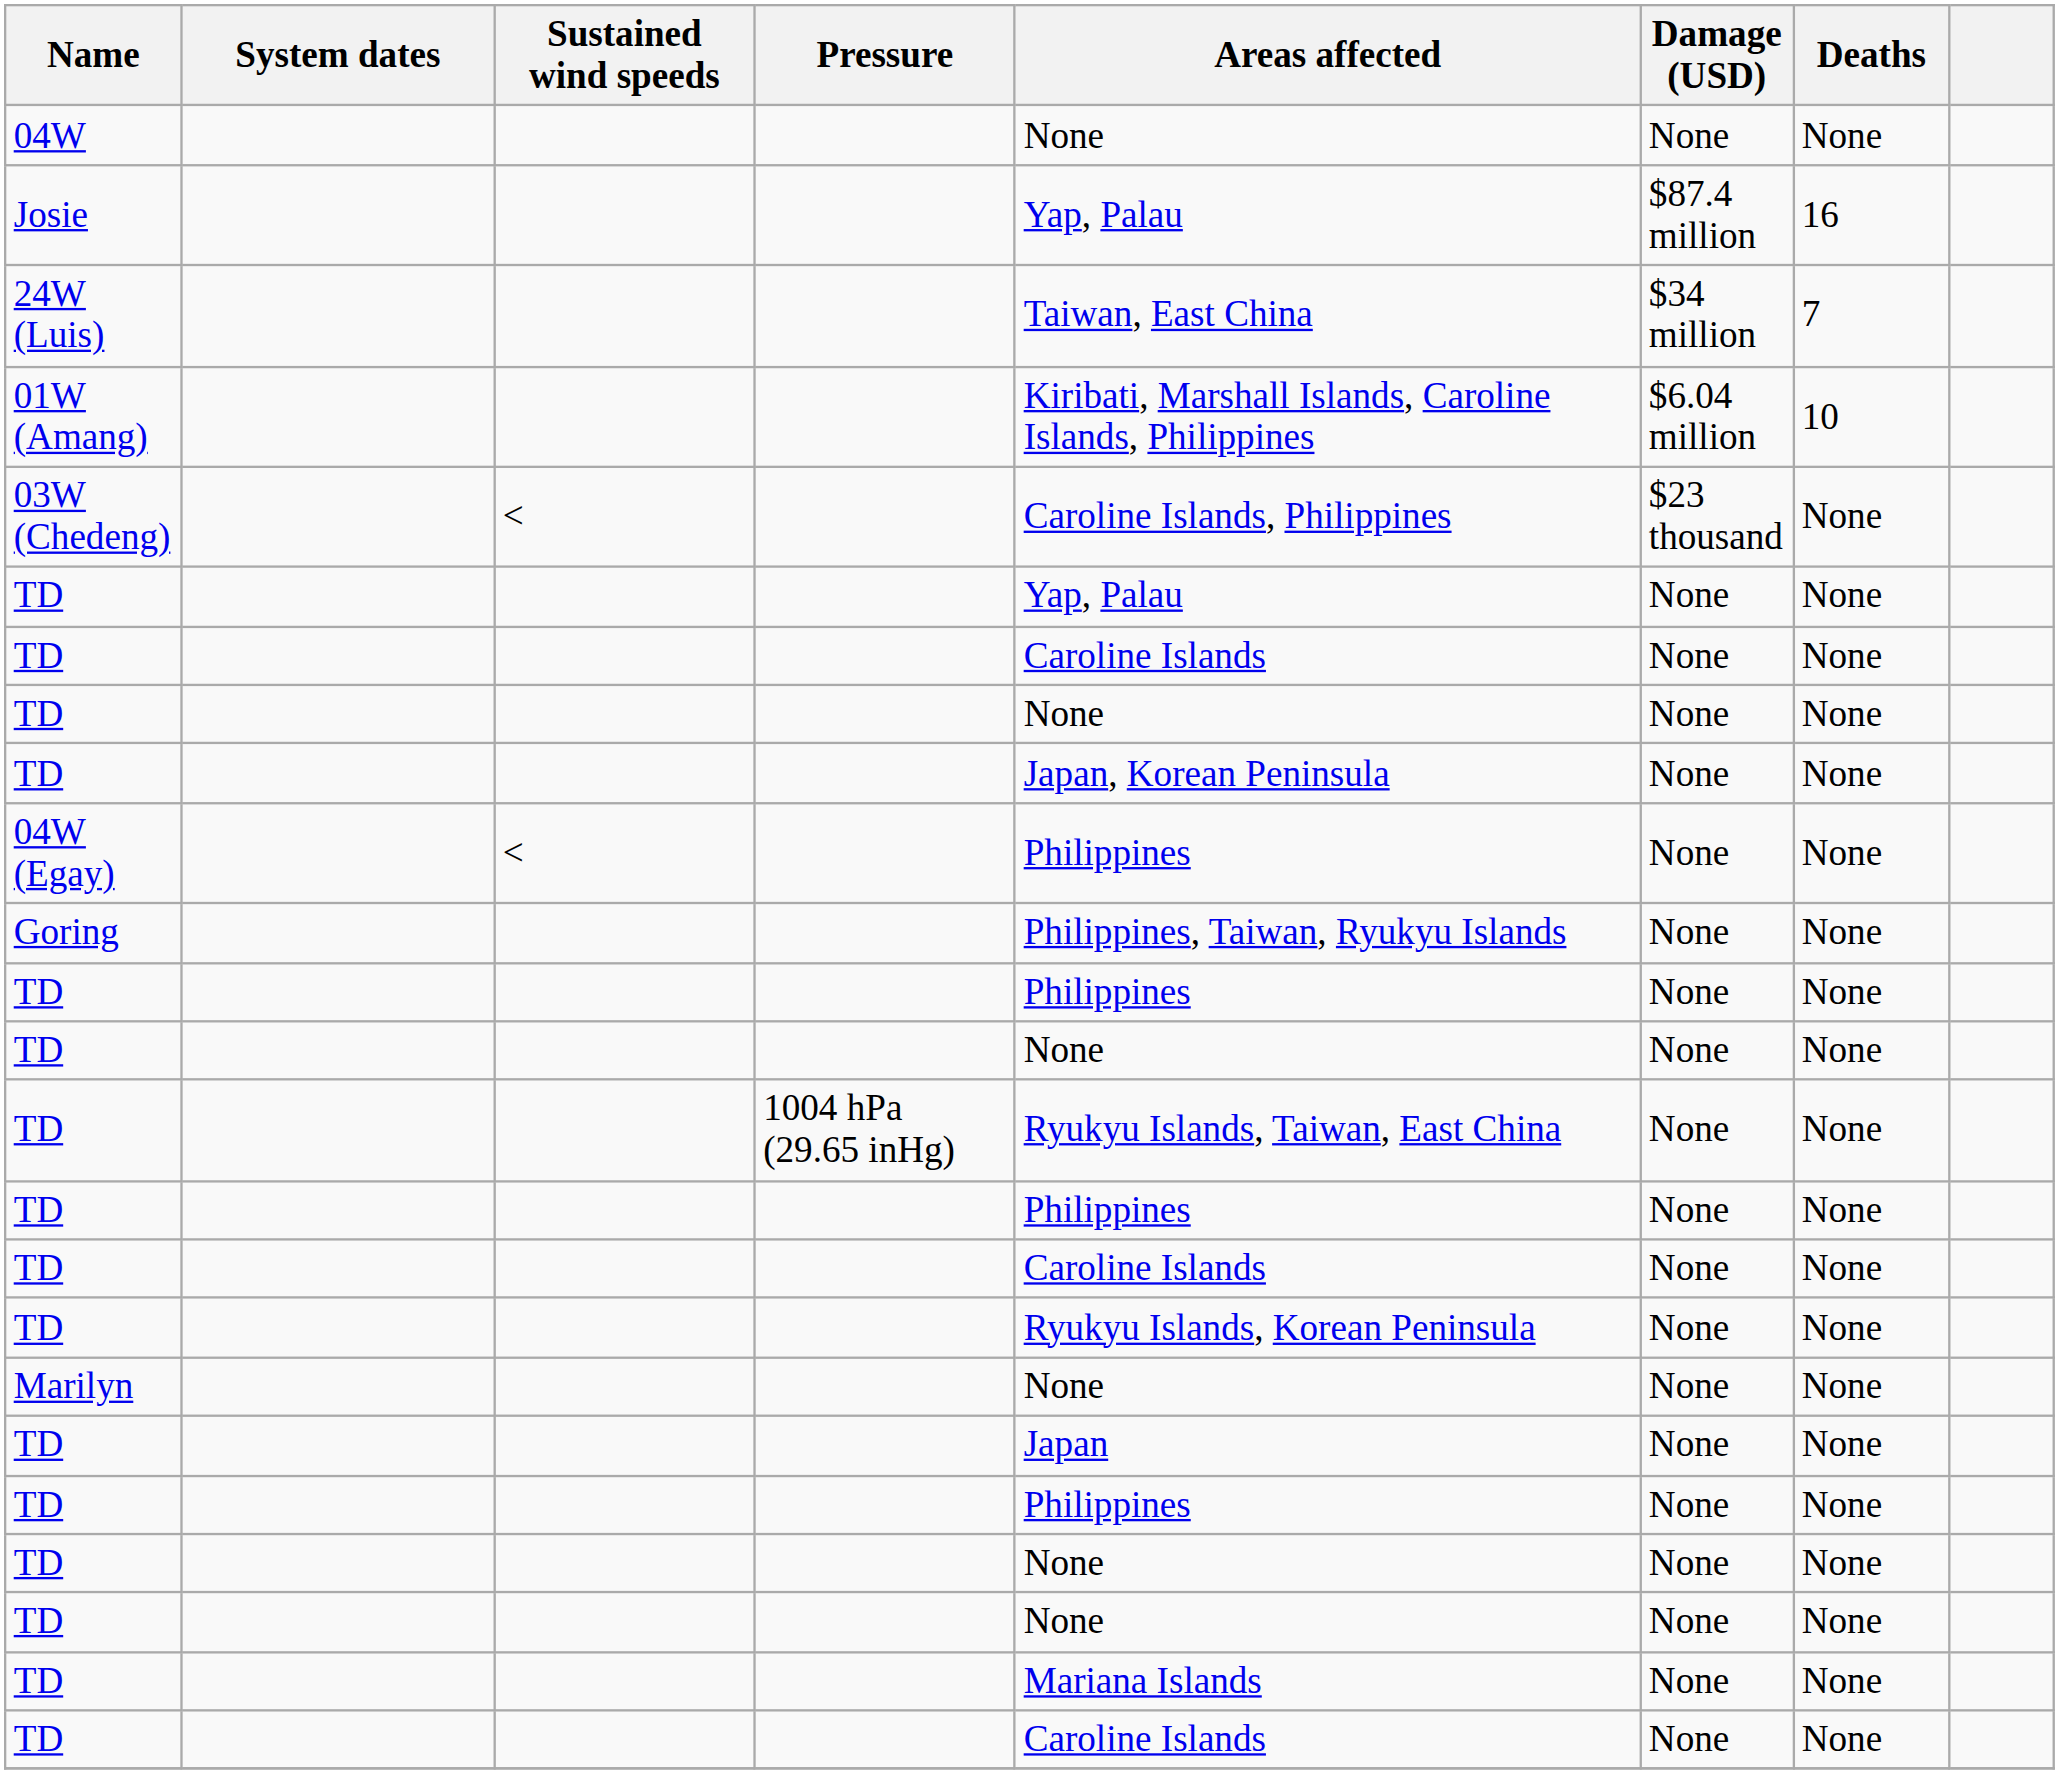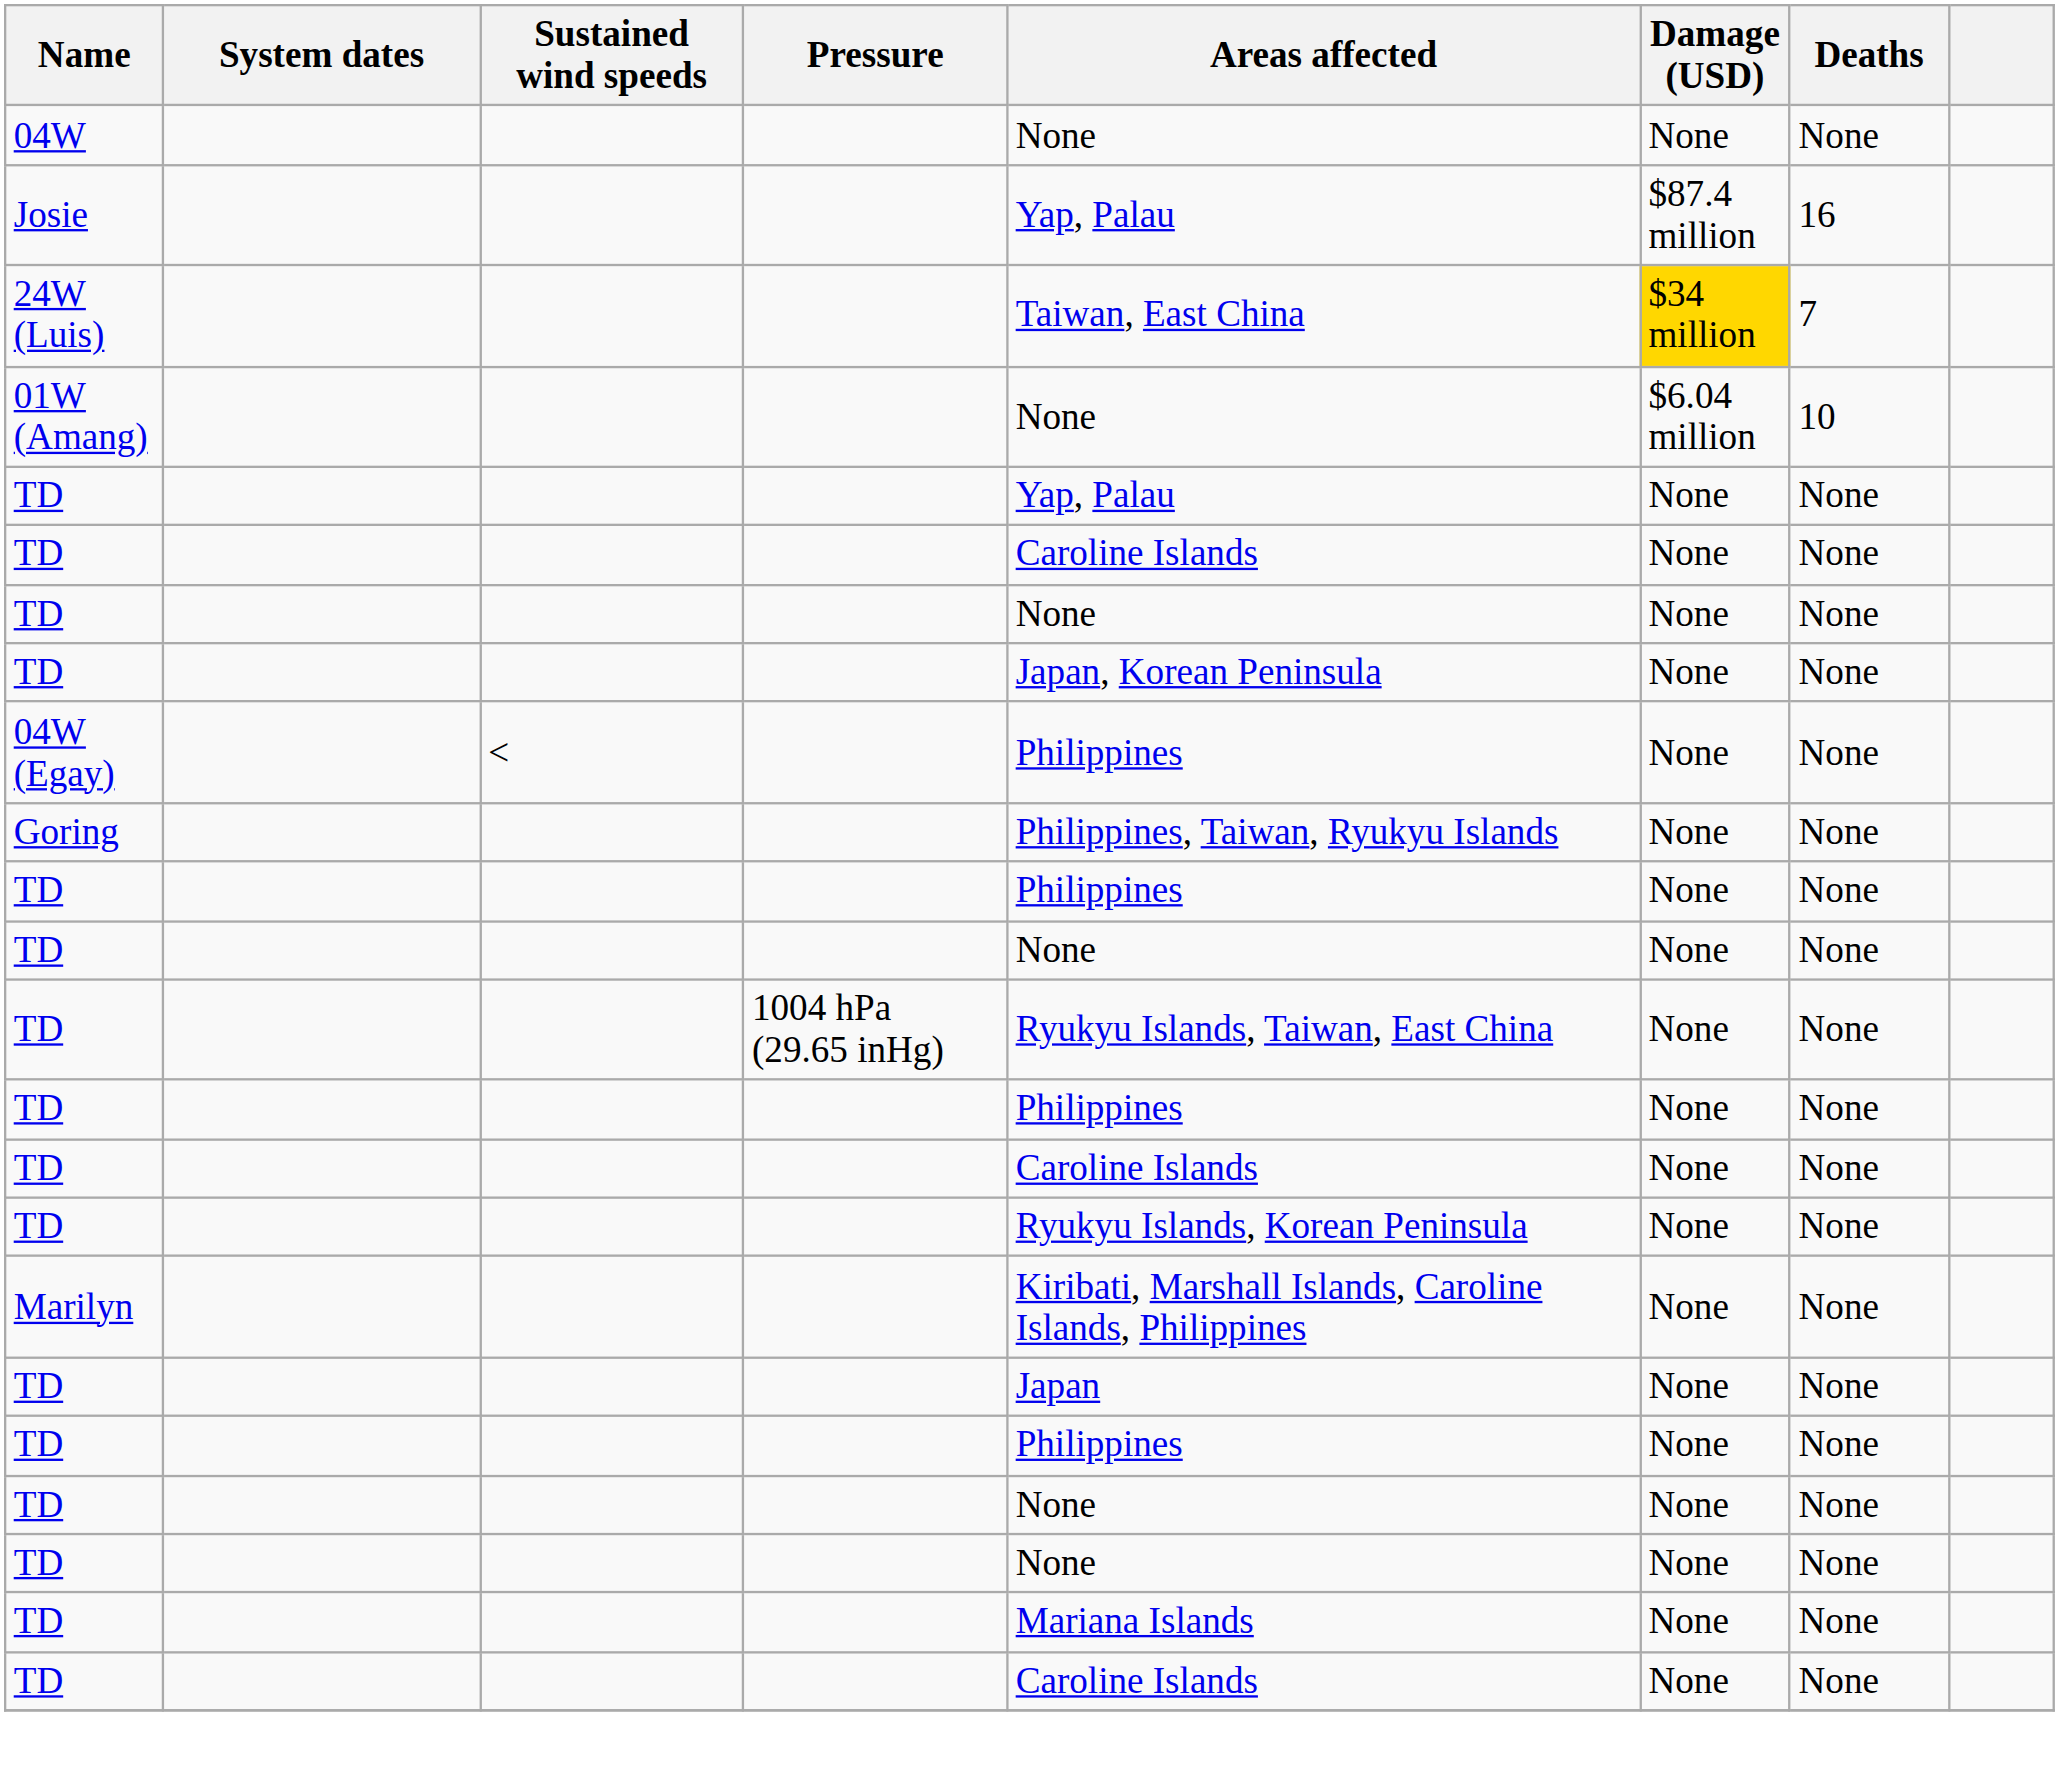 <table class="wikitable sortable" width="100%">
 <tr>
 <th scope="col" width="7.5%">Name</th>
 <th scope="col" width="15%">System dates</th>
 <th scope="col" width="12.5%">Sustained<br>wind speeds</th>
 <th scope="col" width="12.5%">Pressure</th>
 <th scope="col" width="30%" class="unsortable">Areas affected</th>
 <th scope="col" width="5%">Damage<br>(USD)</th>
 <th scope="col" width="7.5%">Deaths</th>
 <th scope="col" width="5%" class="unsortable"></th>
 </tr>
 <tr>
 <td><a href='#'>04W</a></td>
 <td></td>
 <td></td>
 <td></td>
 <td>None</td>
 <td>None</td>
 <td>None</td>
 <td></td>
 </tr>
 <tr>
 <td><a href='#'>Josie</a></td>
 <td></td>
 <td></td>
 <td></td>
 <td><a href='#'>Yap</a>, <a href='#'>Palau</a></td>
 <td>$87.4 million</td>
 <td>16</td>
 <td></td>
 </tr>
 <tr>
 <td><a href='#'>24W (Luis)</a></td>
 <td></td>
 <td></td>
 <td></td>
 <td><a href='#'>Taiwan</a>, <a href='#'>East China</a></td>
-<td>$34 million</td>
+<td style="background: gold;">$34 million</td>
 <td>7</td>
 <td></td>
 </tr>
 <tr>
 <td><a href='#'>01W (Amang)</a></td>
 <td></td>
 <td></td>
 <td></td>
-<td><a href='#'>Kiribati</a>, <a href='#'>Marshall Islands</a>, <a href='#'>Caroline Islands</a>, <a href='#'>Philippines</a></td>
+<td>None</td>
 <td>$6.04 million</td>
 <td>10</td>
-<td></td>
-</tr>
-<tr>
-<td><a href='#'>03W (Chedeng)</a></td>
-<td></td>
-<td><</td>
-<td></td>
-<td><a href='#'>Caroline Islands</a>, <a href='#'>Philippines</a></td>
-<td>$23 thousand</td>
-<td>None</td>
 <td></td>
 </tr>
 <tr>
 <td><a href='#'>TD</a></td>
 <td></td>
 <td></td>
 <td></td>
 <td><a href='#'>Yap</a>, <a href='#'>Palau</a></td>
 <td>None</td>
 <td>None</td>
 <td></td>
 </tr>
 <tr>
 <td><a href='#'>TD</a></td>
 <td></td>
 <td></td>
 <td></td>
 <td><a href='#'>Caroline Islands</a></td>
 <td>None</td>
 <td>None</td>
 <td></td>
 </tr>
 <tr>
 <td><a href='#'>TD</a></td>
 <td></td>
 <td></td>
 <td></td>
 <td>None</td>
 <td>None</td>
 <td>None</td>
 <td></td>
 </tr>
 <tr>
 <td><a href='#'>TD</a></td>
 <td></td>
 <td></td>
 <td></td>
 <td><a href='#'>Japan</a>, <a href='#'>Korean Peninsula</a></td>
 <td>None</td>
 <td>None</td>
 <td></td>
 </tr>
 <tr>
 <td><a href='#'>04W (Egay)</a></td>
 <td></td>
 <td><</td>
 <td></td>
 <td><a href='#'>Philippines</a></td>
 <td>None</td>
 <td>None</td>
 <td></td>
 </tr>
 <tr>
 <td><a href='#'>Goring</a></td>
 <td></td>
 <td></td>
 <td></td>
 <td><a href='#'>Philippines</a>, <a href='#'>Taiwan</a>, <a href='#'>Ryukyu Islands</a></td>
 <td>None</td>
 <td>None</td>
 <td></td>
 </tr>
 <tr>
 <td><a href='#'>TD</a></td>
 <td></td>
 <td></td>
 <td></td>
 <td><a href='#'>Philippines</a></td>
 <td>None</td>
 <td>None</td>
 <td></td>
 </tr>
 <tr>
 <td><a href='#'>TD</a></td>
 <td></td>
 <td></td>
 <td></td>
 <td>None</td>
 <td>None</td>
 <td>None</td>
 <td></td>
 </tr>
 <tr>
 <td><a href='#'>TD</a></td>
 <td></td>
 <td></td>
 <td {{sort>1004 hPa (29.65 inHg)</td>
 <td><a href='#'>Ryukyu Islands</a>, <a href='#'>Taiwan</a>, <a href='#'>East China</a></td>
 <td>None</td>
 <td>None</td>
 <td></td>
 </tr>
 <tr>
 <td><a href='#'>TD</a></td>
 <td></td>
 <td></td>
 <td></td>
 <td><a href='#'>Philippines</a></td>
 <td>None</td>
 <td>None</td>
 <td></td>
 </tr>
 <tr>
 <td><a href='#'>TD</a></td>
 <td></td>
 <td></td>
 <td></td>
 <td><a href='#'>Caroline Islands</a></td>
 <td>None</td>
 <td>None</td>
 <td></td>
 </tr>
 <tr>
 <td><a href='#'>TD</a></td>
 <td></td>
 <td></td>
 <td></td>
 <td><a href='#'>Ryukyu Islands</a>, <a href='#'>Korean Peninsula</a></td>
 <td>None</td>
 <td>None</td>
 <td></td>
 </tr>
 <tr>
 <td><a href='#'>Marilyn</a></td>
 <td></td>
 <td></td>
 <td></td>
-<td>None</td>
+<td><a href='#'>Kiribati</a>, <a href='#'>Marshall Islands</a>, <a href='#'>Caroline Islands</a>, <a href='#'>Philippines</a></td>
 <td>None</td>
 <td>None</td>
 <td></td>
 </tr>
 <tr>
 <td><a href='#'>TD</a></td>
 <td></td>
 <td></td>
 <td></td>
 <td><a href='#'>Japan</a></td>
 <td>None</td>
 <td>None</td>
 <td></td>
 </tr>
 <tr>
 <td><a href='#'>TD</a></td>
 <td></td>
 <td></td>
 <td></td>
 <td><a href='#'>Philippines</a></td>
 <td>None</td>
 <td>None</td>
 <td></td>
 </tr>
 <tr>
 <td><a href='#'>TD</a></td>
 <td></td>
 <td></td>
 <td></td>
 <td>None</td>
 <td>None</td>
 <td>None</td>
 <td></td>
 </tr>
 <tr>
 <td><a href='#'>TD</a></td>
 <td></td>
 <td></td>
 <td></td>
 <td>None</td>
 <td>None</td>
 <td>None</td>
 <td></td>
 </tr>
 <tr>
 <td><a href='#'>TD</a></td>
 <td></td>
 <td></td>
 <td></td>
 <td><a href='#'>Mariana Islands</a></td>
 <td>None</td>
 <td>None</td>
 <td></td>
 </tr>
 <tr>
 <td><a href='#'>TD</a></td>
 <td></td>
 <td></td>
 <td></td>
 <td><a href='#'>Caroline Islands</a></td>
 <td>None</td>
 <td>None</td>
 <td></td>
 </tr>
 <tr>
 </tr>
 </table>
